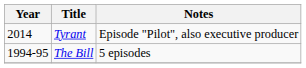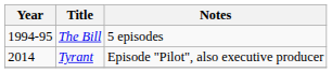 <table class="wikitable">
 <tr>
 <th>Year</th>
 <th>Title</th>
 <th>Notes</th>
 </tr>
 <tr>
+<td>1994-95</td>
+<td><em><a href='#'>The Bill</a></em></td>
+<td>5 episodes</td>
+</tr>
+<tr>
 <td>2014</td>
 <td><em><a href='#'>Tyrant</a></em></td>
 <td>Episode "Pilot", also executive producer</td>
 </tr>
 <tr>
-<td>1994-95</td>
-<td><em><a href='#'>The Bill</a></em></td>
-<td>5 episodes</td>
-</tr>
-<tr>
 </tr>
 </table>
